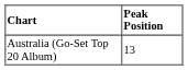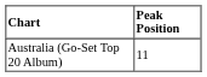 <table border=1 cellspacing=0 cellpadding=2 width="250px">
 <tr>
 <th align="left">Chart</th>
 <th align="left">Peak Position</th>
 </tr>
 <tr>
 <td align="left">Australia (Go-Set Top 20 Album)</td>
-<td align="left">13</td>
+<td align="left">11</td>
 </tr>
 </table>
